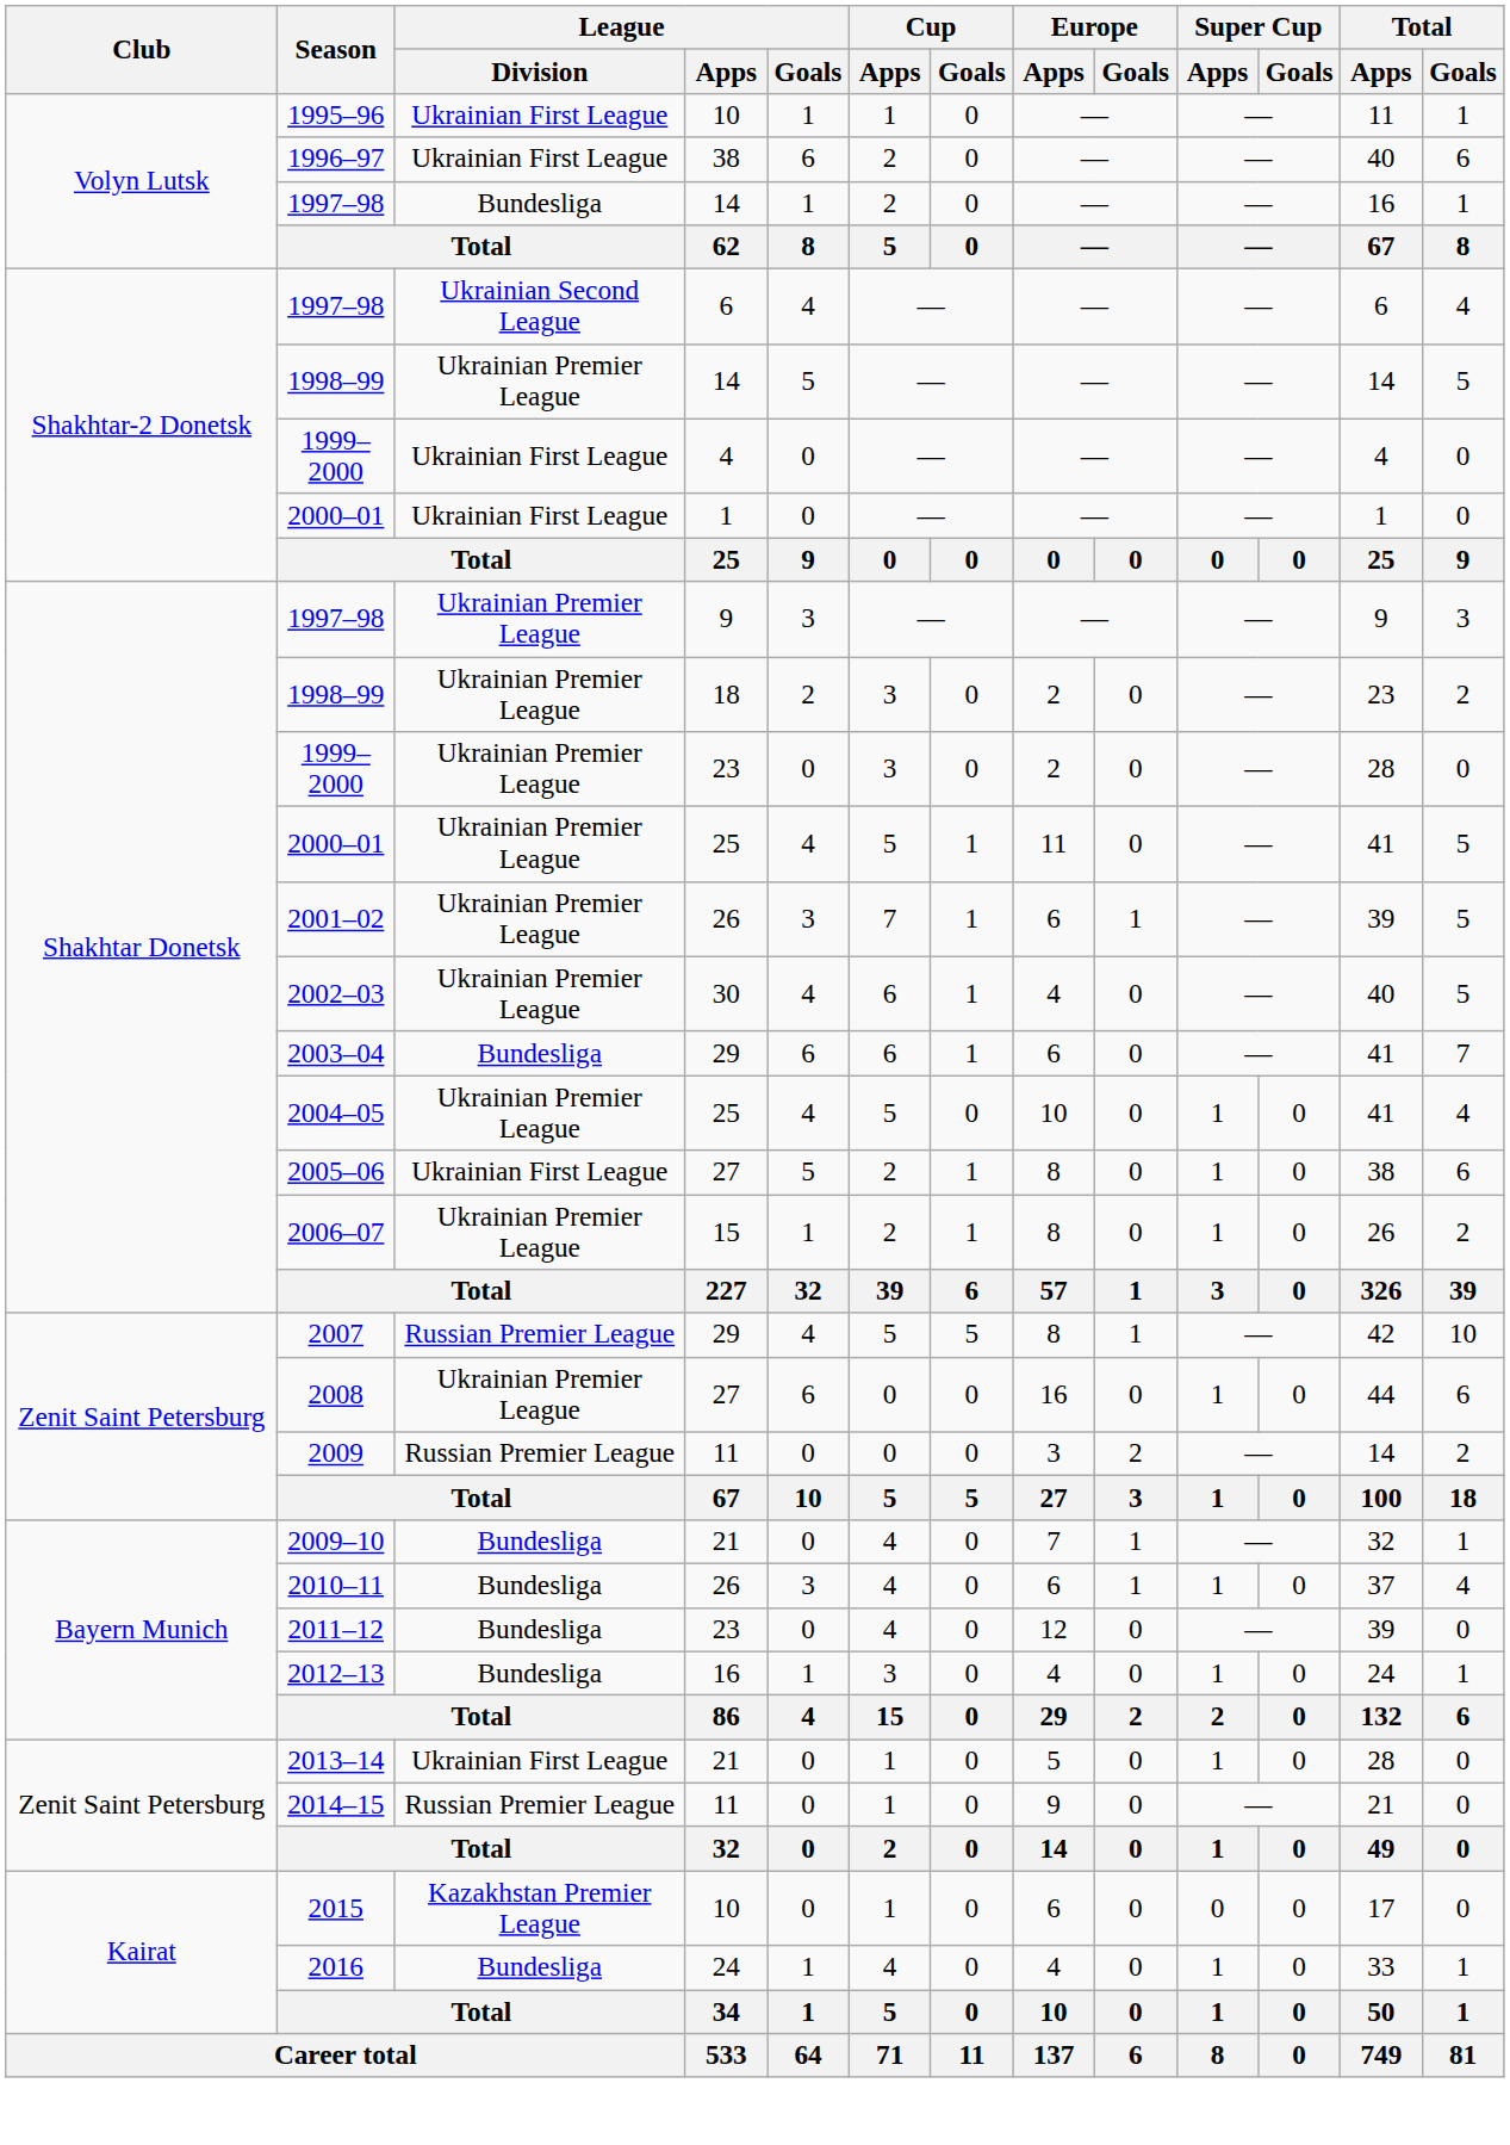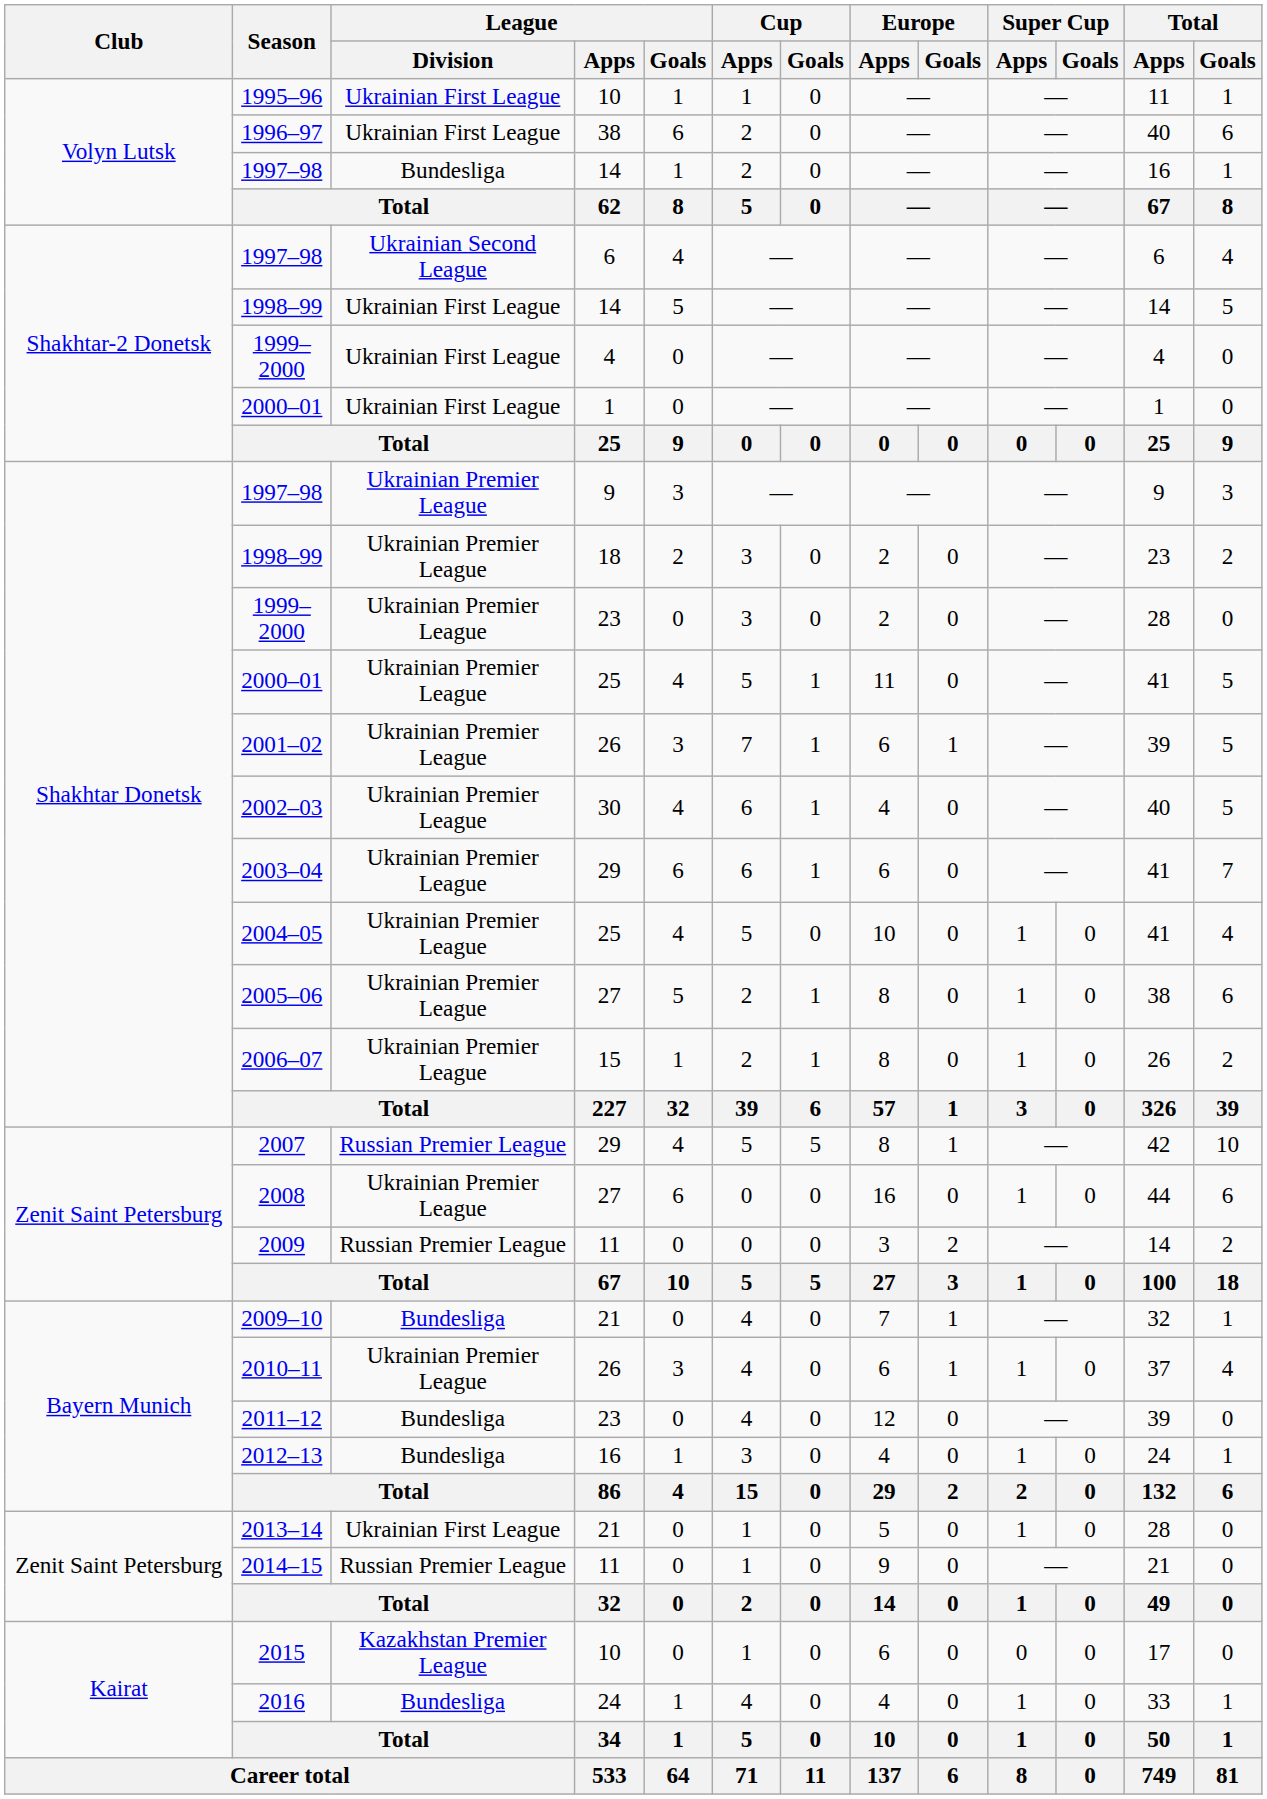 <table class="wikitable" style="text-align:center">
 <tr>
 <th rowspan="2" width="150">Club</th>
 <th rowspan="2" width="60">Season</th>
 <th colspan="3">League</th>
 <th colspan="2">Cup</th>
 <th colspan="2">Europe</th>
 <th colspan="2">Super Cup</th>
 <th colspan="2">Total</th>
 </tr>
 <tr>
 <th>Division</th>
 <th width="40">Apps</th>
 <th width="40">Goals</th>
 <th width="40">Apps</th>
 <th width="40">Goals</th>
 <th width="40">Apps</th>
 <th width="40">Goals</th>
 <th width="40">Apps</th>
 <th width="40">Goals</th>
 <th width="40">Apps</th>
 <th width="40">Goals</th>
 </tr>
 <tr>
 <td rowspan="4"><a href='#'>Volyn Lutsk</a></td>
 <td><a href='#'>1995–96</a></td>
 <td><a href='#'>Ukrainian First League</a></td>
 <td>10</td>
 <td>1</td>
 <td>1</td>
 <td>0</td>
 <td colspan="2">—</td>
 <td colspan="2">—</td>
 <td>11</td>
 <td>1</td>
 </tr>
 <tr>
 <td><a href='#'>1996–97</a></td>
 <td>Ukrainian First League</td>
 <td>38</td>
 <td>6</td>
 <td>2</td>
 <td>0</td>
 <td colspan="2">—</td>
 <td colspan="2">—</td>
 <td>40</td>
 <td>6</td>
 </tr>
 <tr>
 <td><a href='#'>1997–98</a></td>
 <td>Bundesliga</td>
 <td>14</td>
 <td>1</td>
 <td>2</td>
 <td>0</td>
 <td colspan="2">—</td>
 <td colspan="2">—</td>
 <td>16</td>
 <td>1</td>
 </tr>
 <tr>
 <th colspan="2">Total</th>
 <th>62</th>
 <th>8</th>
 <th>5</th>
 <th>0</th>
 <th colspan="2">—</th>
 <th colspan="2">—</th>
 <th>67</th>
 <th>8</th>
 </tr>
 <tr>
 <td rowspan="5"><a href='#'>Shakhtar-2 Donetsk</a></td>
 <td><a href='#'>1997–98</a></td>
 <td><a href='#'>Ukrainian Second League</a></td>
 <td>6</td>
 <td>4</td>
 <td colspan="2">—</td>
 <td colspan="2">—</td>
 <td colspan="2">—</td>
 <td>6</td>
 <td>4</td>
 </tr>
 <tr>
 <td><a href='#'>1998–99</a></td>
-<td>Ukrainian Premier League</td>
+<td>Ukrainian First League</td>
 <td>14</td>
 <td>5</td>
 <td colspan="2">—</td>
 <td colspan="2">—</td>
 <td colspan="2">—</td>
 <td>14</td>
 <td>5</td>
 </tr>
 <tr>
 <td><a href='#'>1999–2000</a></td>
 <td>Ukrainian First League</td>
 <td>4</td>
 <td>0</td>
 <td colspan="2">—</td>
 <td colspan="2">—</td>
 <td colspan="2">—</td>
 <td>4</td>
 <td>0</td>
 </tr>
 <tr>
 <td><a href='#'>2000–01</a></td>
 <td>Ukrainian First League</td>
 <td>1</td>
 <td>0</td>
 <td colspan="2">—</td>
 <td colspan="2">—</td>
 <td colspan="2">—</td>
 <td>1</td>
 <td>0</td>
 </tr>
 <tr>
 <th colspan="2">Total</th>
 <th>25</th>
 <th>9</th>
 <th>0</th>
 <th>0</th>
 <th>0</th>
 <th>0</th>
 <th>0</th>
 <th>0</th>
 <th>25</th>
 <th>9</th>
 </tr>
 <tr>
 <td rowspan="11"><a href='#'>Shakhtar Donetsk</a></td>
 <td><a href='#'>1997–98</a></td>
 <td><a href='#'>Ukrainian Premier League</a></td>
 <td>9</td>
 <td>3</td>
 <td colspan="2">—</td>
 <td colspan="2">—</td>
 <td colspan="2">—</td>
 <td>9</td>
 <td>3</td>
 </tr>
 <tr>
 <td><a href='#'>1998–99</a></td>
 <td>Ukrainian Premier League</td>
 <td>18</td>
 <td>2</td>
 <td>3</td>
 <td>0</td>
 <td>2</td>
 <td>0</td>
 <td colspan="2">—</td>
 <td>23</td>
 <td>2</td>
 </tr>
 <tr>
 <td><a href='#'>1999–2000</a></td>
 <td>Ukrainian Premier League</td>
 <td>23</td>
 <td>0</td>
 <td>3</td>
 <td>0</td>
 <td>2</td>
 <td>0</td>
 <td colspan="2">—</td>
 <td>28</td>
 <td>0</td>
 </tr>
 <tr>
 <td><a href='#'>2000–01</a></td>
 <td>Ukrainian Premier League</td>
 <td>25</td>
 <td>4</td>
 <td>5</td>
 <td>1</td>
 <td>11</td>
 <td>0</td>
 <td colspan="2">—</td>
 <td>41</td>
 <td>5</td>
 </tr>
 <tr>
 <td><a href='#'>2001–02</a></td>
 <td>Ukrainian Premier League</td>
 <td>26</td>
 <td>3</td>
 <td>7</td>
 <td>1</td>
 <td>6</td>
 <td>1</td>
 <td colspan="2">—</td>
 <td>39</td>
 <td>5</td>
 </tr>
 <tr>
 <td><a href='#'>2002–03</a></td>
 <td>Ukrainian Premier League</td>
 <td>30</td>
 <td>4</td>
 <td>6</td>
 <td>1</td>
 <td>4</td>
 <td>0</td>
 <td colspan="2">—</td>
 <td>40</td>
 <td>5</td>
 </tr>
 <tr>
 <td><a href='#'>2003–04</a></td>
-<td><a href='#'>Bundesliga</a></td>
+<td>Ukrainian Premier League</td>
 <td>29</td>
 <td>6</td>
 <td>6</td>
 <td>1</td>
 <td>6</td>
 <td>0</td>
 <td colspan="2">—</td>
 <td>41</td>
 <td>7</td>
 </tr>
 <tr>
 <td><a href='#'>2004–05</a></td>
 <td>Ukrainian Premier League</td>
 <td>25</td>
 <td>4</td>
 <td>5</td>
 <td>0</td>
 <td>10</td>
 <td>0</td>
 <td>1</td>
 <td>0</td>
 <td>41</td>
 <td>4</td>
 </tr>
 <tr>
 <td><a href='#'>2005–06</a></td>
-<td>Ukrainian First League</td>
+<td>Ukrainian Premier League</td>
 <td>27</td>
 <td>5</td>
 <td>2</td>
 <td>1</td>
 <td>8</td>
 <td>0</td>
 <td>1</td>
 <td>0</td>
 <td>38</td>
 <td>6</td>
 </tr>
 <tr>
 <td><a href='#'>2006–07</a></td>
 <td>Ukrainian Premier League</td>
 <td>15</td>
 <td>1</td>
 <td>2</td>
 <td>1</td>
 <td>8</td>
 <td>0</td>
 <td>1</td>
 <td>0</td>
 <td>26</td>
 <td>2</td>
 </tr>
 <tr>
 <th colspan="2">Total</th>
 <th>227</th>
 <th>32</th>
 <th>39</th>
 <th>6</th>
 <th>57</th>
 <th>1</th>
 <th>3</th>
 <th>0</th>
 <th>326</th>
 <th>39</th>
 </tr>
 <tr>
 <td rowspan="4"><a href='#'>Zenit Saint Petersburg</a></td>
 <td><a href='#'>2007</a></td>
 <td><a href='#'>Russian Premier League</a></td>
 <td>29</td>
 <td>4</td>
 <td>5</td>
 <td>5</td>
 <td>8</td>
 <td>1</td>
 <td colspan="2">—</td>
 <td>42</td>
 <td>10</td>
 </tr>
 <tr>
 <td><a href='#'>2008</a></td>
 <td>Ukrainian Premier League</td>
 <td>27</td>
 <td>6</td>
 <td>0</td>
 <td>0</td>
 <td>16</td>
 <td>0</td>
 <td>1</td>
 <td>0</td>
 <td>44</td>
 <td>6</td>
 </tr>
 <tr>
 <td><a href='#'>2009</a></td>
 <td>Russian Premier League</td>
 <td>11</td>
 <td>0</td>
 <td>0</td>
 <td>0</td>
 <td>3</td>
 <td>2</td>
 <td colspan="2">—</td>
 <td>14</td>
 <td>2</td>
 </tr>
 <tr>
 <th colspan="2">Total</th>
 <th>67</th>
 <th>10</th>
 <th>5</th>
 <th>5</th>
 <th>27</th>
 <th>3</th>
 <th>1</th>
 <th>0</th>
 <th>100</th>
 <th>18</th>
 </tr>
 <tr>
 <td rowspan="5"><a href='#'>Bayern Munich</a></td>
 <td><a href='#'>2009–10</a></td>
 <td><a href='#'>Bundesliga</a></td>
 <td>21</td>
 <td>0</td>
 <td>4</td>
 <td>0</td>
 <td>7</td>
 <td>1</td>
 <td colspan="2">—</td>
 <td>32</td>
 <td>1</td>
 </tr>
 <tr>
 <td><a href='#'>2010–11</a></td>
-<td>Bundesliga</td>
+<td>Ukrainian Premier League</td>
 <td>26</td>
 <td>3</td>
 <td>4</td>
 <td>0</td>
 <td>6</td>
 <td>1</td>
 <td>1</td>
 <td>0</td>
 <td>37</td>
 <td>4</td>
 </tr>
 <tr>
 <td><a href='#'>2011–12</a></td>
 <td>Bundesliga</td>
 <td>23</td>
 <td>0</td>
 <td>4</td>
 <td>0</td>
 <td>12</td>
 <td>0</td>
 <td colspan="2">—</td>
 <td>39</td>
 <td>0</td>
 </tr>
 <tr>
 <td><a href='#'>2012–13</a></td>
 <td>Bundesliga</td>
 <td>16</td>
 <td>1</td>
 <td>3</td>
 <td>0</td>
 <td>4</td>
 <td>0</td>
 <td>1</td>
 <td>0</td>
 <td>24</td>
 <td>1</td>
 </tr>
 <tr>
 <th colspan="2">Total</th>
 <th>86</th>
 <th>4</th>
 <th>15</th>
 <th>0</th>
 <th>29</th>
 <th>2</th>
 <th>2</th>
 <th>0</th>
 <th>132</th>
 <th>6</th>
 </tr>
 <tr>
 <td rowspan="3">Zenit Saint Petersburg</td>
 <td><a href='#'>2013–14</a></td>
 <td>Ukrainian First League</td>
 <td>21</td>
 <td>0</td>
 <td>1</td>
 <td>0</td>
 <td>5</td>
 <td>0</td>
 <td>1</td>
 <td>0</td>
 <td>28</td>
 <td>0</td>
 </tr>
 <tr>
 <td><a href='#'>2014–15</a></td>
 <td>Russian Premier League</td>
 <td>11</td>
 <td>0</td>
 <td>1</td>
 <td>0</td>
 <td>9</td>
 <td>0</td>
 <td colspan="2">—</td>
 <td>21</td>
 <td>0</td>
 </tr>
 <tr>
 <th colspan="2">Total</th>
 <th>32</th>
 <th>0</th>
 <th>2</th>
 <th>0</th>
 <th>14</th>
 <th>0</th>
 <th>1</th>
 <th>0</th>
 <th>49</th>
 <th>0</th>
 </tr>
 <tr>
 <td rowspan="3"><a href='#'>Kairat</a></td>
 <td><a href='#'>2015</a></td>
 <td><a href='#'>Kazakhstan Premier League</a></td>
 <td>10</td>
 <td>0</td>
 <td>1</td>
 <td>0</td>
 <td>6</td>
 <td>0</td>
 <td>0</td>
 <td>0</td>
 <td>17</td>
 <td>0</td>
 </tr>
 <tr>
 <td><a href='#'>2016</a></td>
 <td><a href='#'>Bundesliga</a></td>
 <td>24</td>
 <td>1</td>
 <td>4</td>
 <td>0</td>
 <td>4</td>
 <td>0</td>
 <td>1</td>
 <td>0</td>
 <td>33</td>
 <td>1</td>
 </tr>
 <tr>
 <th colspan="2">Total</th>
 <th>34</th>
 <th>1</th>
 <th>5</th>
 <th>0</th>
 <th>10</th>
 <th>0</th>
 <th>1</th>
 <th>0</th>
 <th>50</th>
 <th>1</th>
 </tr>
 <tr>
 <th colspan="3">Career total</th>
 <th>533</th>
 <th>64</th>
 <th>71</th>
 <th>11</th>
 <th>137</th>
 <th>6</th>
 <th>8</th>
 <th>0</th>
 <th>749</th>
 <th>81</th>
 </tr>
 </table>
